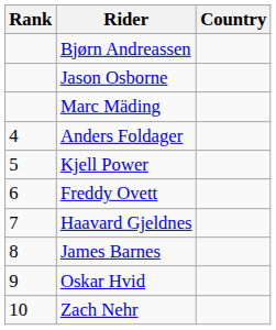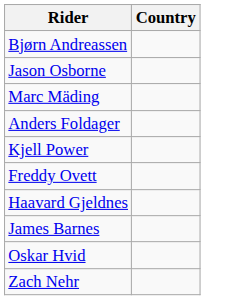 <table class="wikitable sortable" style="text-align:left;">
 <tr>
-<th>Rank</th>
 <th>Rider</th>
 <th>Country</th>
 </tr>
 <tr>
-<td></td>
 <td><a href='#'>Bjørn Andreassen</a></td>
 <td></td>
 </tr>
 <tr>
-<td></td>
 <td><a href='#'>Jason Osborne</a></td>
 <td></td>
 </tr>
 <tr>
-<td></td>
 <td><a href='#'>Marc Mäding</a></td>
 <td></td>
 </tr>
 <tr>
-<td>4</td>
 <td><a href='#'>Anders Foldager</a></td>
 <td></td>
 </tr>
 <tr>
-<td>5</td>
 <td><a href='#'>Kjell Power</a></td>
 <td></td>
 </tr>
 <tr>
-<td>6</td>
 <td><a href='#'>Freddy Ovett</a></td>
 <td></td>
 </tr>
 <tr>
-<td>7</td>
 <td><a href='#'>Haavard Gjeldnes</a></td>
 <td></td>
 </tr>
 <tr>
-<td>8</td>
 <td><a href='#'>James Barnes</a></td>
 <td></td>
 </tr>
 <tr>
-<td>9</td>
 <td><a href='#'>Oskar Hvid</a></td>
 <td></td>
 </tr>
 <tr>
-<td>10</td>
 <td><a href='#'>Zach Nehr</a></td>
 <td></td>
 </tr>
 </table>
